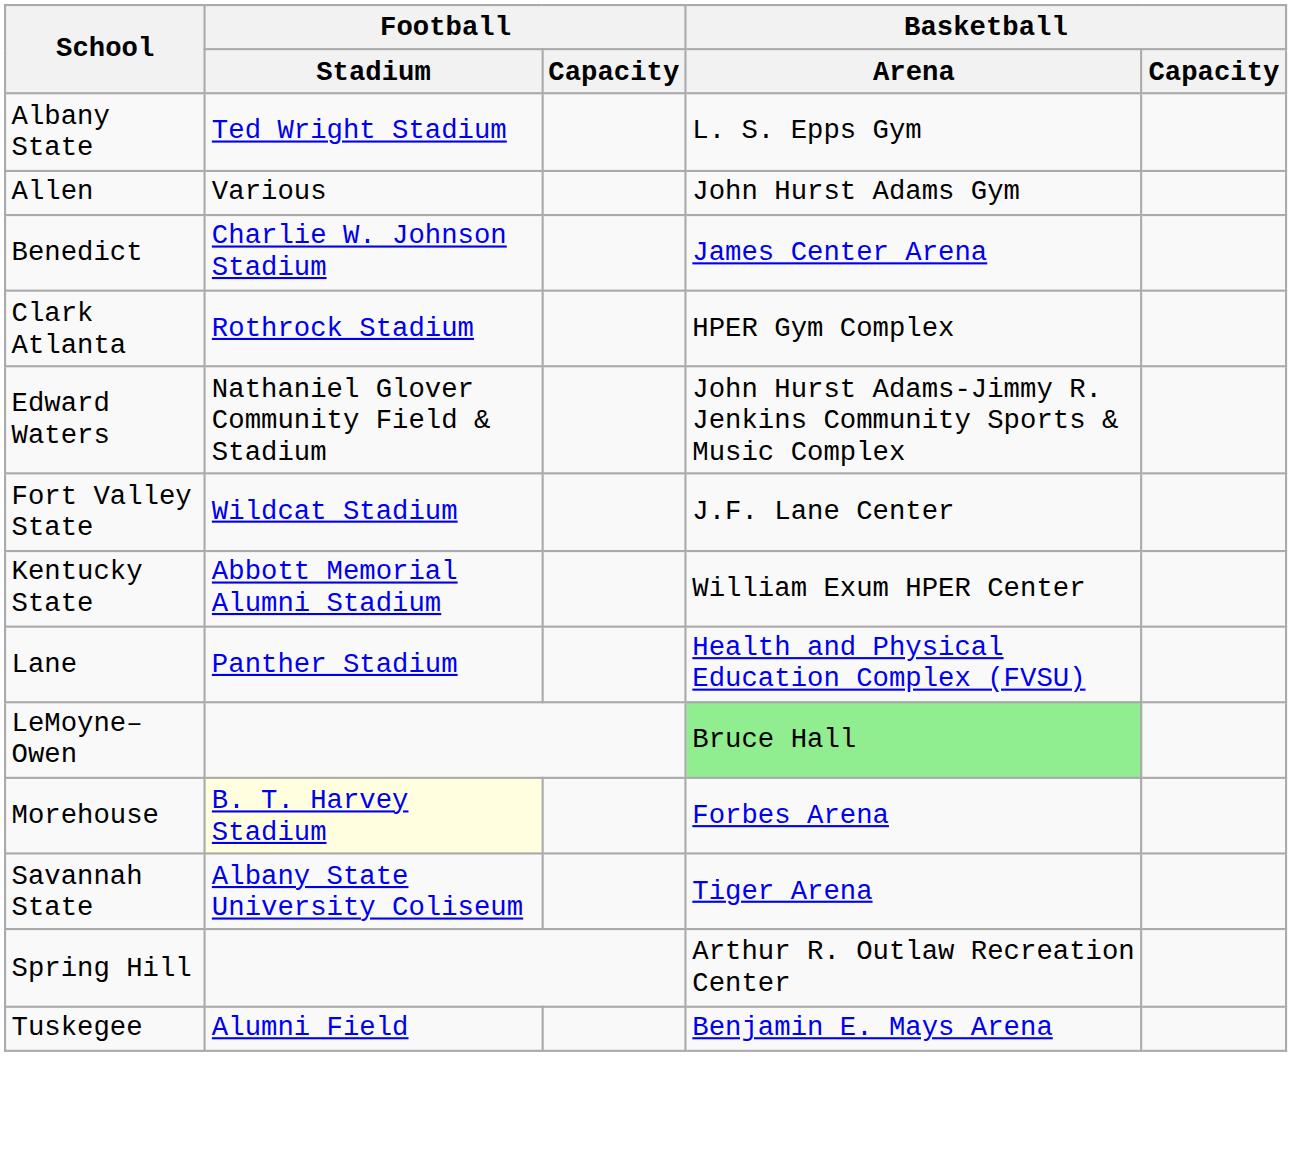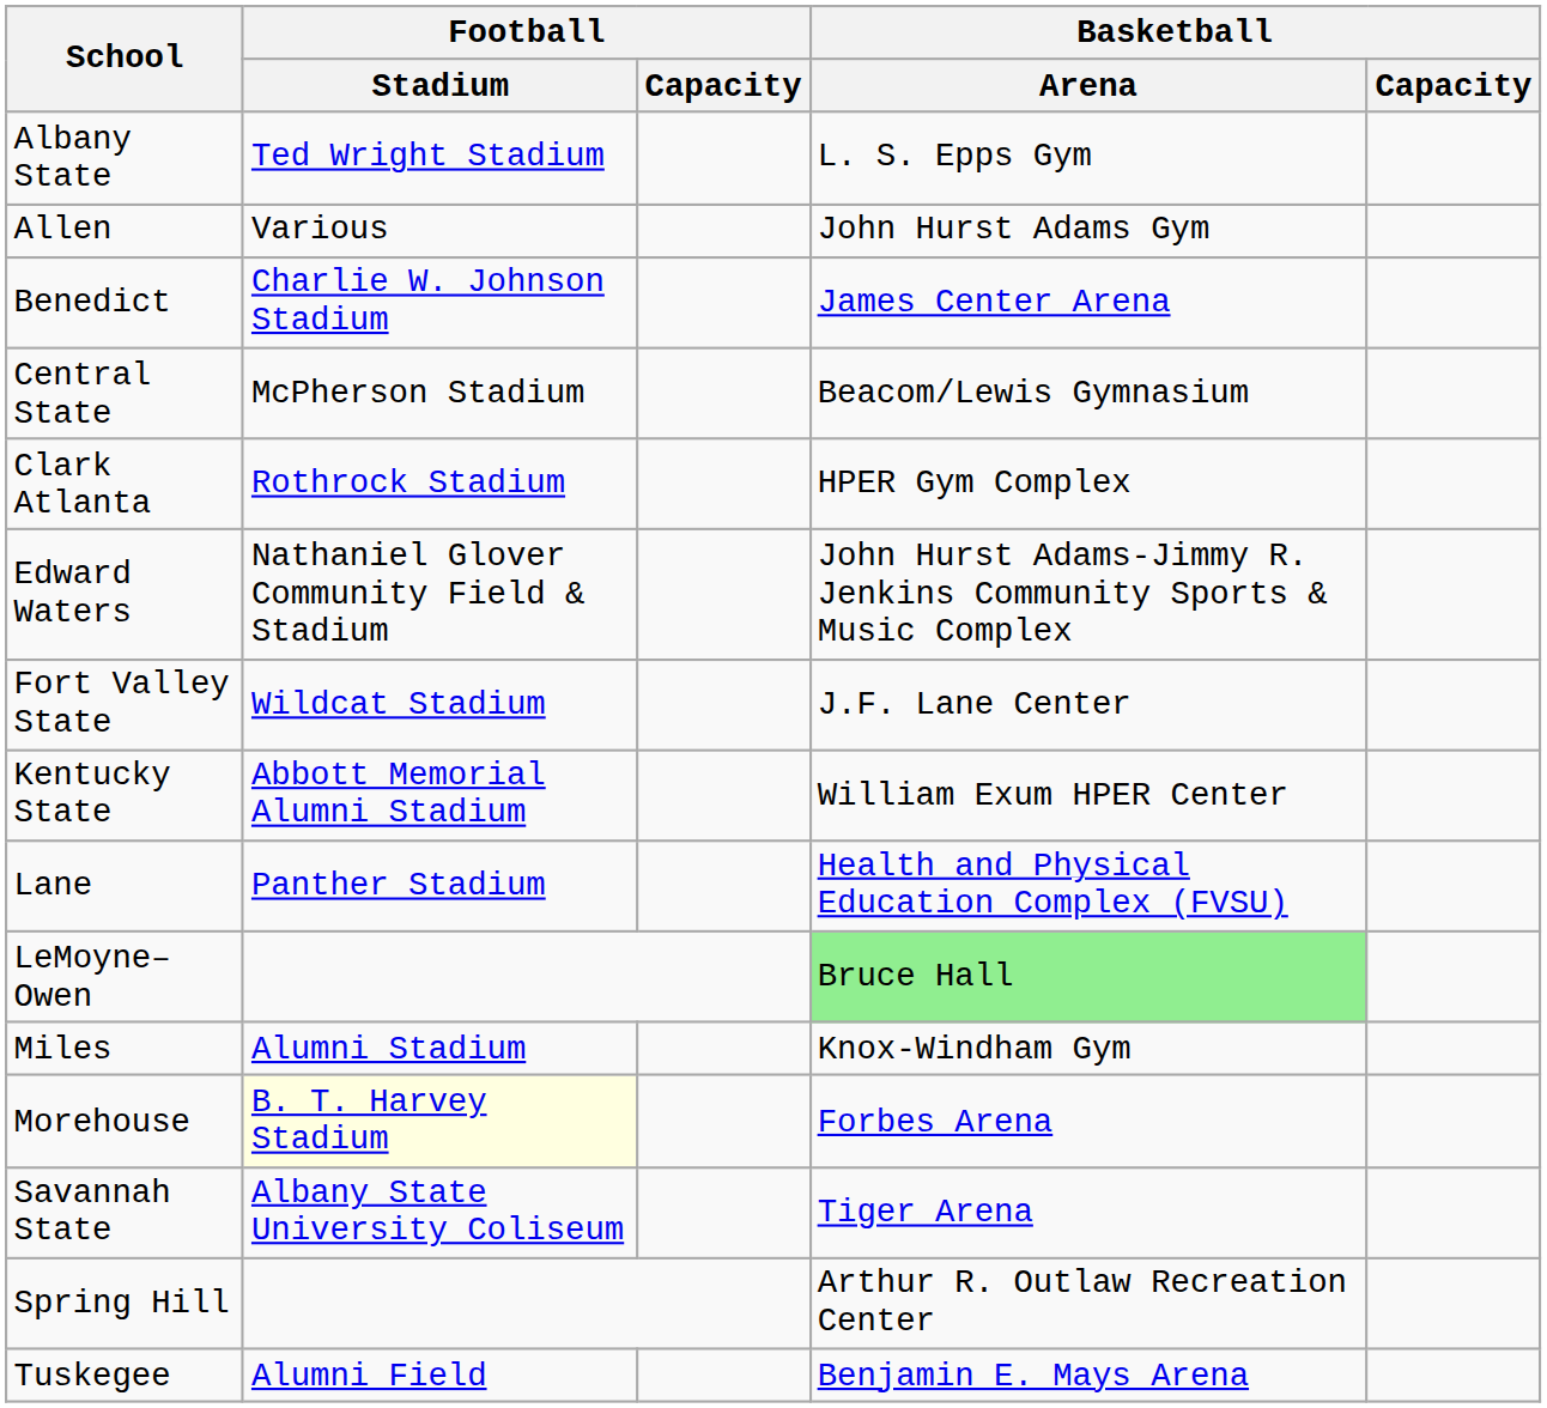 <table class="wikitable">
 <tr>
 <th rowspan=2>School</th>
 <th colspan=2>Football</th>
 <th colspan=2>Basketball</th>
 </tr>
 <tr>
 <th>Stadium</th>
 <th>Capacity</th>
 <th>Arena</th>
 <th>Capacity</th>
 </tr>
 <tr>
 <td>Albany State</td>
 <td><a href='#'>Ted Wright Stadium</a></td>
 <td></td>
 <td>L. S. Epps Gym</td>
 <td></td>
 </tr>
 <tr>
 <td>Allen</td>
 <td>Various</td>
 <td></td>
 <td>John Hurst Adams Gym</td>
 <td></td>
 </tr>
 <tr>
 <td>Benedict</td>
 <td><a href='#'>Charlie W. Johnson Stadium</a></td>
 <td></td>
 <td><a href='#'>James Center Arena</a></td>
+<td></td>
+</tr>
+<tr>
+<td>Central State</td>
+<td>McPherson Stadium</td>
+<td></td>
+<td>Beacom/Lewis Gymnasium</td>
 <td></td>
 </tr>
 <tr>
 <td>Clark Atlanta</td>
 <td><a href='#'>Rothrock Stadium</a></td>
 <td></td>
 <td>HPER Gym Complex</td>
 <td></td>
 </tr>
 <tr>
 <td>Edward Waters</td>
 <td>Nathaniel Glover Community Field & Stadium</td>
 <td></td>
 <td>John Hurst Adams-Jimmy R. Jenkins Community Sports & Music Complex</td>
 <td></td>
 </tr>
 <tr>
 <td>Fort Valley State</td>
 <td><a href='#'>Wildcat Stadium</a></td>
 <td></td>
 <td>J.F. Lane Center</td>
 <td></td>
 </tr>
 <tr>
 <td>Kentucky State</td>
 <td><a href='#'>Abbott Memorial Alumni Stadium</a></td>
 <td></td>
 <td>William Exum HPER Center</td>
 <td></td>
 </tr>
 <tr>
 <td>Lane</td>
 <td><a href='#'>Panther Stadium</a></td>
 <td></td>
 <td><a href='#'>Health and Physical Education Complex (FVSU)</a></td>
 <td></td>
 </tr>
 <tr>
 <td>LeMoyne–Owen</td>
 <td colspan=2></td>
 <td style="background: lightgreen;">Bruce Hall</td>
 <td></td>
 </tr>
 <tr>
+<td>Miles</td>
+<td><a href='#'>Alumni Stadium</a></td>
+<td></td>
+<td>Knox-Windham Gym</td>
+<td></td>
+</tr>
+<tr>
 <td>Morehouse</td>
 <td style="background: lightyellow;"><a href='#'>B. T. Harvey Stadium</a></td>
 <td></td>
 <td><a href='#'>Forbes Arena</a></td>
 <td></td>
 </tr>
 <tr>
 <td>Savannah State</td>
 <td><a href='#'>Albany State University Coliseum</a></td>
 <td></td>
 <td><a href='#'>Tiger Arena</a></td>
 <td></td>
 </tr>
 <tr>
 <td>Spring Hill</td>
 <td colspan=2></td>
 <td>Arthur R. Outlaw Recreation Center</td>
 <td></td>
 </tr>
 <tr>
 <td>Tuskegee</td>
 <td><a href='#'>Alumni Field</a></td>
 <td></td>
 <td><a href='#'>Benjamin E. Mays Arena</a></td>
 <td></td>
 </tr>
 </table>
